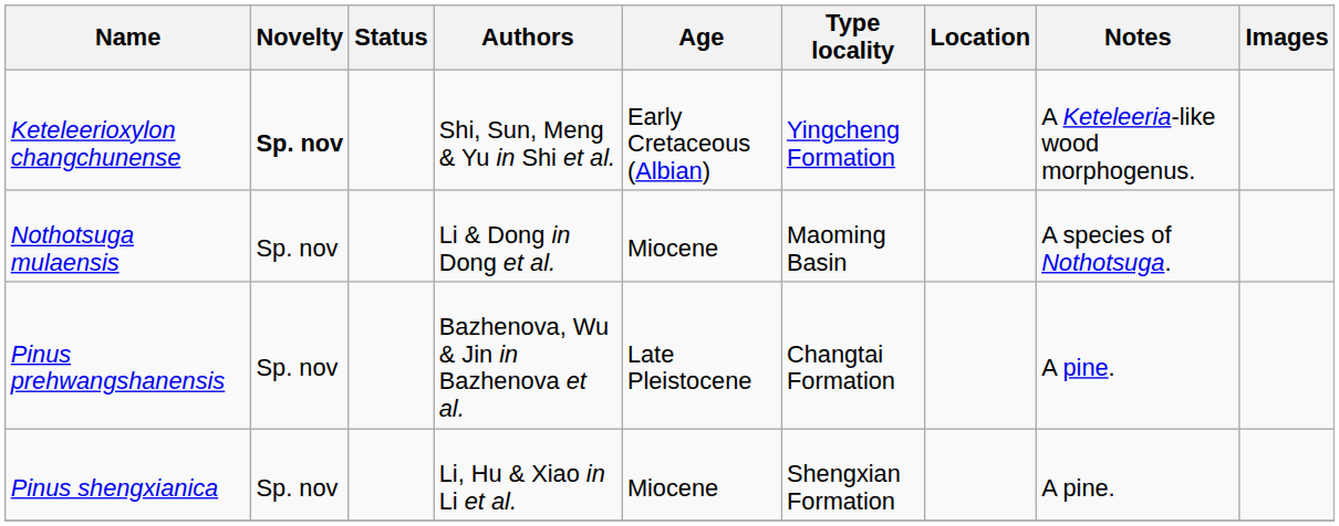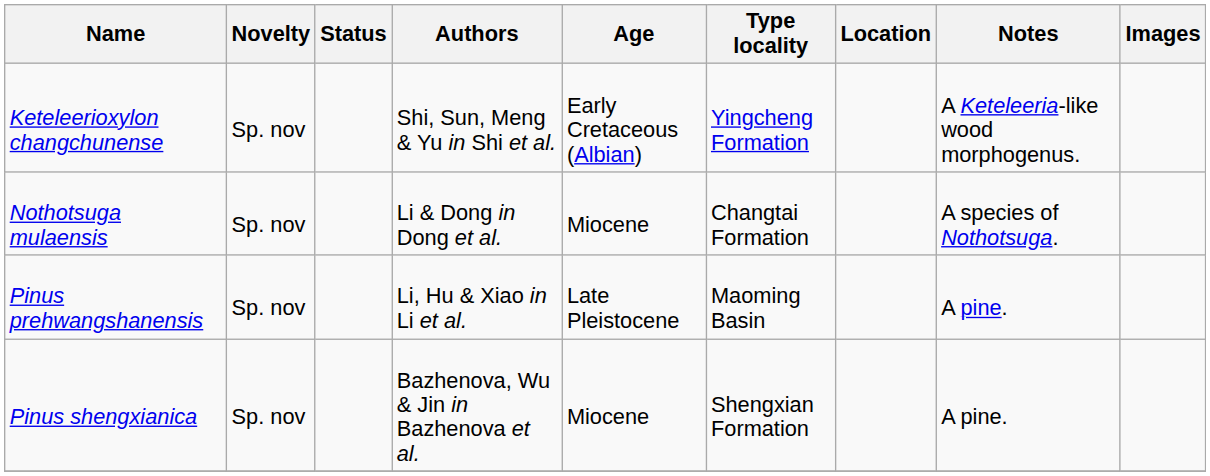 <table class="wikitable sortable" align="center" width="100%">
 <tr>
 <th>Name</th>
 <th>Novelty</th>
 <th>Status</th>
 <th>Authors</th>
 <th>Age</th>
 <th>Type locality</th>
 <th>Location</th>
 <th>Notes</th>
 <th>Images</th>
 </tr>
 <tr>
 <td><br><em><a href='#'>Keteleerioxylon changchunense</a></em></td>
-<td><strong><br>Sp. nov</strong></td>
+<td><br>Sp. nov</td>
 <td></td>
 <td><br>Shi, Sun, Meng & Yu <em>in</em> Shi <em>et al.</em></td>
 <td><br>Early Cretaceous (<a href='#'>Albian</a>)</td>
 <td><br><a href='#'>Yingcheng Formation</a></td>
 <td><br></td>
 <td><br>A <em><a href='#'>Keteleeria</a></em>-like wood morphogenus.</td>
 <td></td>
 </tr>
 <tr>
 <td><br><em><a href='#'>Nothotsuga mulaensis</a></em></td>
 <td><br>Sp. nov</td>
 <td></td>
 <td><br>Li & Dong <em>in</em> Dong <em>et al.</em></td>
 <td><br>Miocene</td>
-<td><br>Maoming Basin</td>
+<td><br>Changtai Formation</td>
 <td><br></td>
 <td><br>A species of <em><a href='#'>Nothotsuga</a></em>.</td>
 <td></td>
 </tr>
 <tr>
 <td><br><em><a href='#'>Pinus prehwangshanensis</a></em></td>
 <td><br>Sp. nov</td>
 <td></td>
-<td><br>Bazhenova, Wu & Jin <em>in</em> Bazhenova <em>et al.</em></td>
+<td><br>Li, Hu & Xiao <em>in</em> Li <em>et al.</em></td>
 <td><br>Late Pleistocene</td>
-<td><br>Changtai Formation</td>
+<td><br>Maoming Basin</td>
 <td><br></td>
 <td><br>A <a href='#'>pine</a>.</td>
 <td></td>
 </tr>
 <tr>
 <td><br><em><a href='#'>Pinus shengxianica</a></em></td>
 <td><br>Sp. nov</td>
 <td></td>
-<td><br>Li, Hu & Xiao <em>in</em> Li <em>et al.</em></td>
+<td><br>Bazhenova, Wu & Jin <em>in</em> Bazhenova <em>et al.</em></td>
 <td><br>Miocene</td>
 <td><br>Shengxian Formation</td>
 <td><br></td>
 <td><br>A pine.</td>
 <td></td>
 </tr>
 <tr>
 </tr>
 </table>
